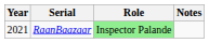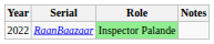 <table class="wikitable sortable">
 <tr>
 <th>Year</th>
 <th>Serial</th>
 <th>Role</th>
 <th>Notes</th>
 </tr>
 <tr>
-<td>2021</td>
+<td>2022</td>
 <td><em><a href='#'>RaanBaazaar</a></em></td>
 <td style="background: lightgreen;">Inspector Palande</td>
 <td></td>
 </tr>
 </table>
